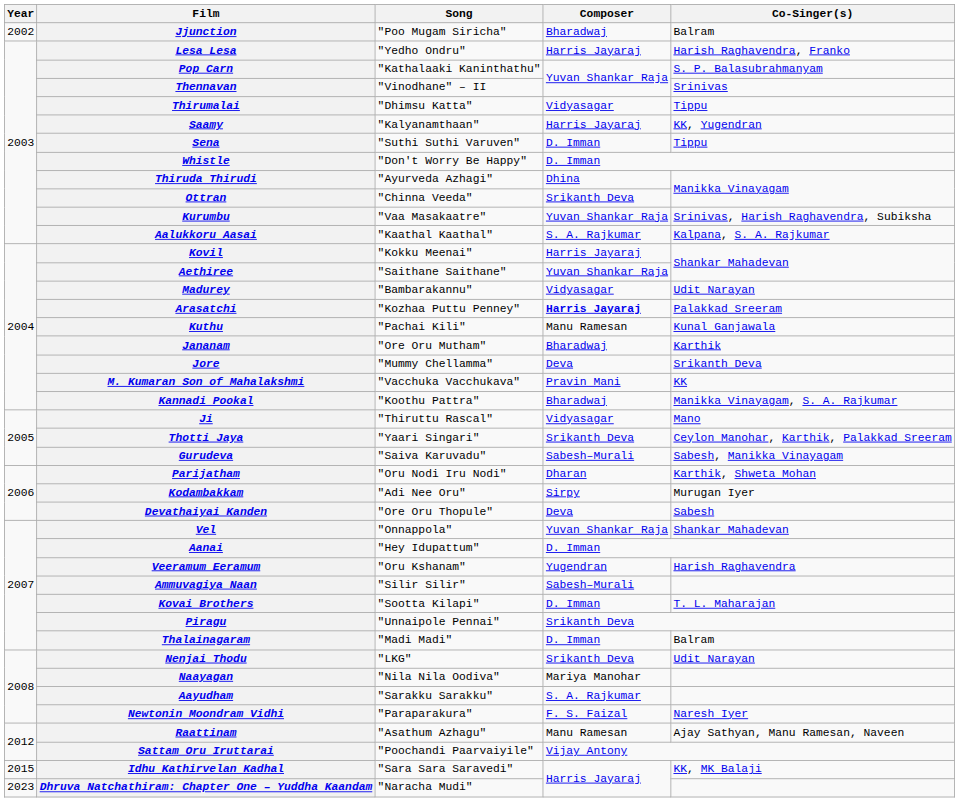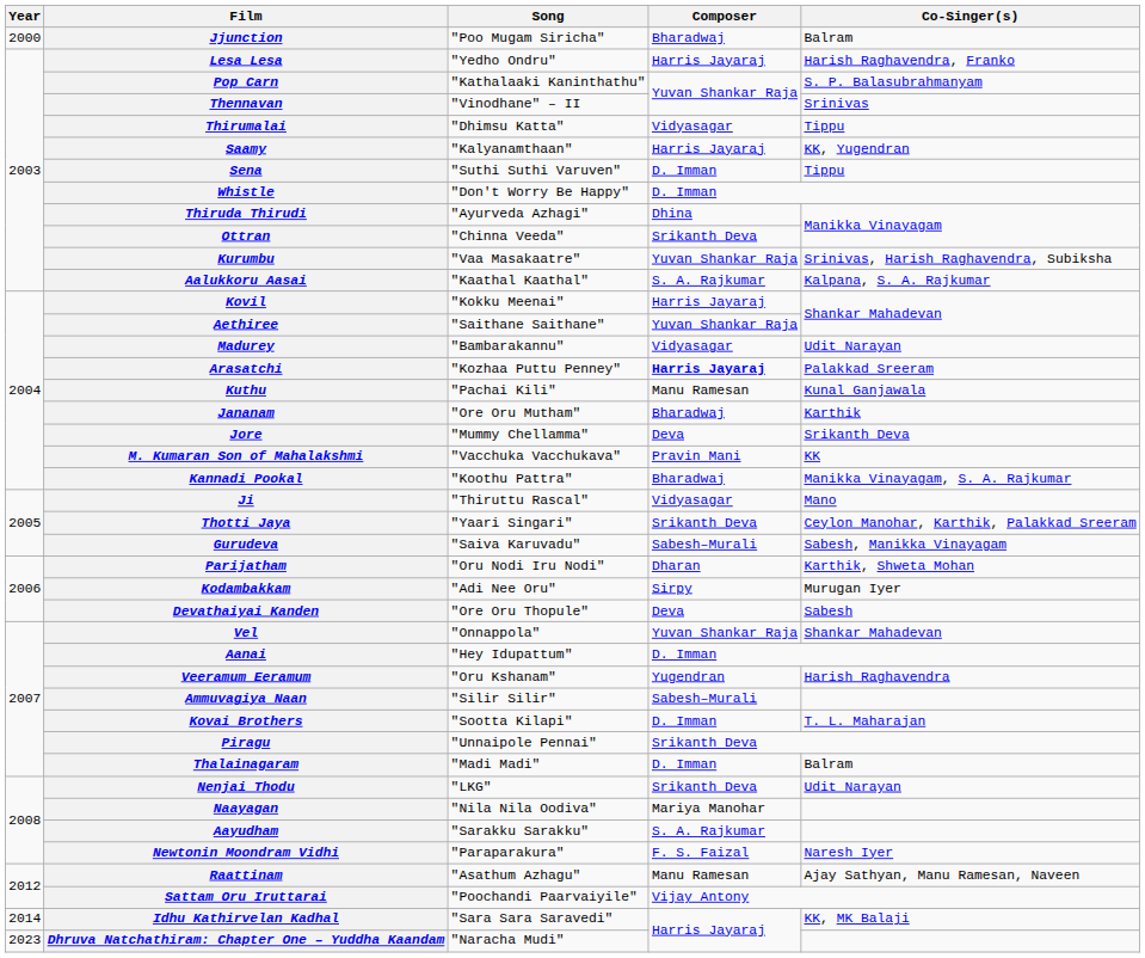 <table class="wikitable">
 <tr>
 <th>Year</th>
 <th>Film</th>
 <th>Song</th>
 <th>Composer</th>
 <th>Co-Singer(s)</th>
 </tr>
 <tr>
-<td>2002</td>
+<td>2000</td>
 <th><strong><em><a href='#'>Jjunction</a></em></strong></th>
 <td>"Poo Mugam Siricha"</td>
 <td><a href='#'>Bharadwaj</a></td>
 <td>Balram</td>
 </tr>
 <tr>
 <td rowspan="11">2003</td>
 <th><em><a href='#'>Lesa Lesa</a></em></th>
 <td>"Yedho Ondru"</td>
 <td><a href='#'>Harris Jayaraj</a></td>
 <td><a href='#'>Harish Raghavendra</a>, <a href='#'>Franko</a></td>
 </tr>
 <tr>
 <th><em><a href='#'>Pop Carn</a></em></th>
 <td>"Kathalaaki Kaninthathu"</td>
 <td rowspan="2"><a href='#'>Yuvan Shankar Raja</a></td>
 <td><a href='#'>S. P. Balasubrahmanyam</a></td>
 </tr>
 <tr>
 <th><em> <a href='#'>Thennavan</a></em></th>
 <td>"Vinodhane" – II</td>
 <td><a href='#'>Srinivas</a></td>
 </tr>
 <tr>
 <th><em> <a href='#'>Thirumalai</a></em></th>
 <td>"Dhimsu Katta"</td>
 <td><a href='#'>Vidyasagar</a></td>
 <td><a href='#'>Tippu</a></td>
 </tr>
 <tr>
 <th><em> <a href='#'>Saamy</a> </em></th>
 <td>"Kalyanamthaan"</td>
 <td><a href='#'>Harris Jayaraj</a></td>
 <td><a href='#'>KK</a>, <a href='#'>Yugendran</a></td>
 </tr>
 <tr>
 <th><strong><em><a href='#'>Sena</a></em></strong></th>
 <td>"Suthi Suthi Varuven"</td>
 <td><a href='#'>D. Imman</a></td>
 <td><a href='#'>Tippu</a></td>
 </tr>
 <tr>
 <th><em> <a href='#'>Whistle</a></em></th>
 <td>"Don't Worry Be Happy"</td>
 <td colspan="2"><a href='#'>D. Imman</a></td>
 </tr>
 <tr>
 <th><strong><em><a href='#'>Thiruda Thirudi</a></em></strong></th>
 <td>"Ayurveda Azhagi"</td>
 <td><a href='#'>Dhina</a></td>
 <td rowspan="2"><a href='#'>Manikka Vinayagam</a></td>
 </tr>
 <tr>
 <th><em><a href='#'>Ottran</a></em></th>
 <td>"Chinna Veeda"</td>
 <td><a href='#'>Srikanth Deva</a></td>
 </tr>
 <tr>
 <th><em><a href='#'>Kurumbu</a></em></th>
 <td>"Vaa Masakaatre"</td>
 <td><a href='#'>Yuvan Shankar Raja</a></td>
 <td><a href='#'>Srinivas</a>, <a href='#'>Harish Raghavendra</a>, Subiksha</td>
 </tr>
 <tr>
 <th><em><a href='#'>Aalukkoru Aasai</a></em></th>
 <td>"Kaathal Kaathal"</td>
 <td><a href='#'>S. A. Rajkumar</a></td>
 <td><a href='#'>Kalpana</a>, <a href='#'>S. A. Rajkumar</a></td>
 </tr>
 <tr>
 <td rowspan="9">2004</td>
 <th><em><a href='#'>Kovil</a></em></th>
 <td>"Kokku Meenai"</td>
 <td><a href='#'>Harris Jayaraj</a></td>
 <td rowspan="2"><a href='#'>Shankar Mahadevan</a></td>
 </tr>
 <tr>
 <th><em><a href='#'>Aethiree</a></em></th>
 <td>"Saithane Saithane"</td>
 <td><a href='#'>Yuvan Shankar Raja</a></td>
 </tr>
 <tr>
 <th><em><a href='#'>Madurey</a></em></th>
 <td>"Bambarakannu"</td>
 <td><a href='#'>Vidyasagar</a></td>
 <td><a href='#'>Udit Narayan</a></td>
 </tr>
 <tr>
 <th><em><a href='#'>Arasatchi</a></em></th>
 <td>"Kozhaa Puttu Penney"</td>
 <td><strong><a href='#'>Harris Jayaraj</a></strong></td>
 <td><a href='#'>Palakkad Sreeram</a></td>
 </tr>
 <tr>
 <th><strong><em><a href='#'>Kuthu</a></em></strong></th>
 <td>"Pachai Kili"</td>
 <td>Manu Ramesan</td>
 <td><a href='#'>Kunal Ganjawala</a></td>
 </tr>
 <tr>
 <th><em><a href='#'>Jananam</a></em></th>
 <td>"Ore Oru Mutham"</td>
 <td><a href='#'>Bharadwaj</a></td>
 <td><a href='#'>Karthik</a></td>
 </tr>
 <tr>
 <th><em><a href='#'>Jore</a></em></th>
 <td>"Mummy Chellamma"</td>
 <td><a href='#'>Deva</a></td>
 <td><a href='#'>Srikanth Deva</a></td>
 </tr>
 <tr>
 <th><strong><em><a href='#'>M. Kumaran Son of Mahalakshmi</a></em></strong></th>
 <td>"Vacchuka Vacchukava"</td>
 <td><a href='#'>Pravin Mani</a></td>
 <td><a href='#'>KK</a></td>
 </tr>
 <tr>
 <th><em><a href='#'>Kannadi Pookal</a></em></th>
 <td>"Koothu Pattra"</td>
 <td><a href='#'>Bharadwaj</a></td>
 <td><a href='#'>Manikka Vinayagam</a>, <a href='#'>S. A. Rajkumar</a></td>
 </tr>
 <tr>
 <td rowspan="3">2005</td>
 <th><em><a href='#'>Ji</a></em></th>
 <td>"Thiruttu Rascal"</td>
 <td><a href='#'>Vidyasagar</a></td>
 <td><a href='#'>Mano</a></td>
 </tr>
 <tr>
 <th><em> <a href='#'>Thotti Jaya</a></em></th>
 <td>"Yaari Singari"</td>
 <td><a href='#'>Srikanth Deva</a></td>
 <td><a href='#'>Ceylon Manohar</a>, <a href='#'>Karthik</a>, <a href='#'>Palakkad Sreeram</a></td>
 </tr>
 <tr>
 <th><em><a href='#'>Gurudeva</a></em></th>
 <td>"Saiva Karuvadu"</td>
 <td><a href='#'>Sabesh–Murali</a></td>
 <td><a href='#'>Sabesh</a>, <a href='#'>Manikka Vinayagam</a></td>
 </tr>
 <tr>
 <td rowspan="3">2006</td>
 <th><em> <a href='#'>Parijatham</a></em></th>
 <td>"Oru Nodi Iru Nodi"</td>
 <td><a href='#'>Dharan</a></td>
 <td><a href='#'>Karthik</a>, <a href='#'>Shweta Mohan</a></td>
 </tr>
 <tr>
 <th><em><a href='#'>Kodambakkam</a></em></th>
 <td>"Adi Nee Oru"</td>
 <td><a href='#'>Sirpy</a></td>
 <td>Murugan Iyer</td>
 </tr>
 <tr>
 <th><em> <a href='#'>Devathaiyai Kanden</a> </em></th>
 <td>"Ore Oru Thopule"</td>
 <td><a href='#'>Deva</a></td>
 <td><a href='#'>Sabesh</a></td>
 </tr>
 <tr>
 <td rowspan="7">2007</td>
 <th><em><a href='#'>Vel</a> </em></th>
 <td>"Onnappola"</td>
 <td><a href='#'>Yuvan Shankar Raja</a></td>
 <td><a href='#'>Shankar Mahadevan</a></td>
 </tr>
 <tr>
 <th><em><a href='#'>Aanai</a></em></th>
 <td>"Hey Idupattum"</td>
 <td colspan="2"><a href='#'>D. Imman</a></td>
 </tr>
 <tr>
 <th><em> <a href='#'>Veeramum Eeramum</a></em></th>
 <td>"Oru Kshanam"</td>
 <td><a href='#'>Yugendran</a></td>
 <td><a href='#'>Harish Raghavendra</a></td>
 </tr>
 <tr>
 <th><em> <a href='#'>Ammuvagiya Naan</a></em></th>
 <td>"Silir Silir"</td>
 <td><a href='#'>Sabesh–Murali</a></td>
 <td></td>
 </tr>
 <tr>
 <th><em> <a href='#'>Kovai Brothers</a></em></th>
 <td>"Sootta Kilapi"</td>
 <td><a href='#'>D. Imman</a></td>
 <td><a href='#'>T. L. Maharajan</a></td>
 </tr>
 <tr>
 <th><em><a href='#'>Piragu</a></em></th>
 <td>"Unnaipole Pennai"</td>
 <td colspan="2"><a href='#'>Srikanth Deva</a></td>
 </tr>
 <tr>
 <th><em> <a href='#'>Thalainagaram</a></em></th>
 <td>"Madi Madi"</td>
 <td><a href='#'>D. Imman</a></td>
 <td>Balram</td>
 </tr>
 <tr>
 <td rowspan="4">2008</td>
 <th><em><a href='#'>Nenjai Thodu</a></em></th>
 <td>"LKG"</td>
 <td><a href='#'>Srikanth Deva</a></td>
 <td><a href='#'>Udit Narayan</a></td>
 </tr>
 <tr>
 <th><em> <a href='#'>Naayagan</a></em></th>
 <td>"Nila Nila Oodiva"</td>
 <td>Mariya Manohar</td>
 <td></td>
 </tr>
 <tr>
 <th><em><a href='#'>Aayudham</a></em></th>
 <td>"Sarakku Sarakku"</td>
 <td><a href='#'>S. A. Rajkumar</a></td>
 <td></td>
 </tr>
 <tr>
 <th><em><a href='#'>Newtonin Moondram Vidhi</a></em></th>
 <td>"Paraparakura"</td>
 <td><a href='#'>F. S. Faizal</a></td>
 <td><a href='#'>Naresh Iyer</a></td>
 </tr>
 <tr>
 <td rowspan="2">2012</td>
 <th><em><a href='#'>Raattinam</a></em></th>
 <td>"Asathum Azhagu"</td>
 <td>Manu Ramesan</td>
 <td>Ajay Sathyan, Manu Ramesan, Naveen</td>
 </tr>
 <tr>
 <th><em><a href='#'>Sattam Oru Iruttarai</a></em></th>
 <td>"Poochandi Paarvaiyile"</td>
 <td colspan="2"><a href='#'>Vijay Antony</a></td>
 </tr>
 <tr>
-<td>2015</td>
+<td>2014</td>
 <th><em><a href='#'>Idhu Kathirvelan Kadhal</a></em></th>
 <td>"Sara Sara Saravedi"</td>
 <td rowspan="2"><a href='#'>Harris Jayaraj</a></td>
 <td><a href='#'>KK</a>, <a href='#'>MK Balaji</a></td>
 </tr>
 <tr>
 <td>2023</td>
 <th><em><a href='#'>Dhruva Natchathiram: Chapter One – Yuddha Kaandam</a></em></th>
 <td>"Naracha Mudi"</td>
 <td></td>
 </tr>
 </table>
